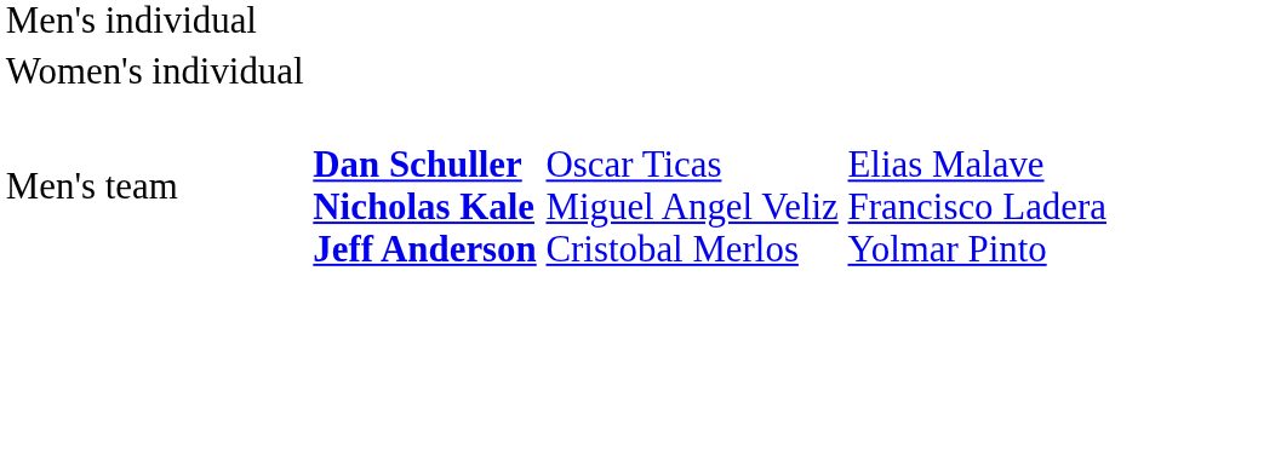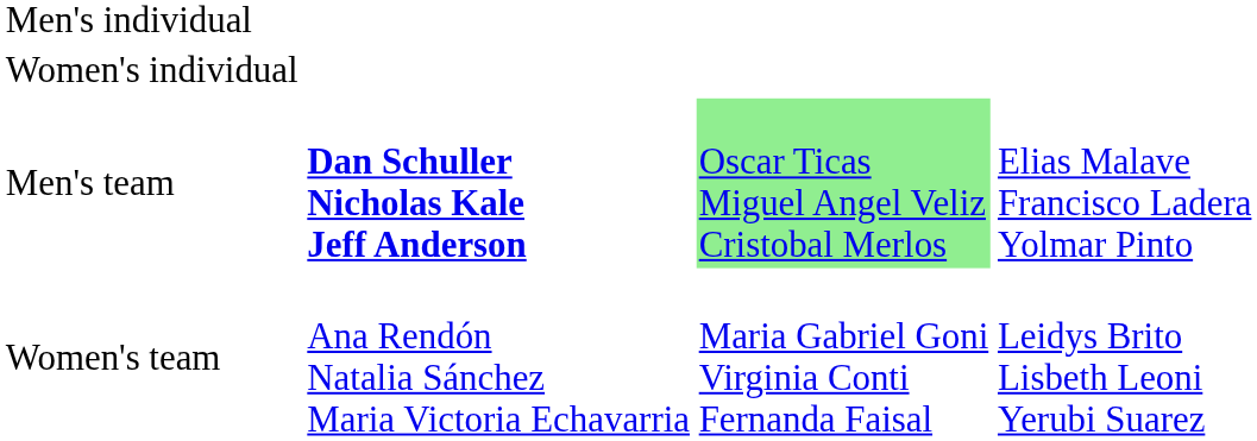 <table>
 <tr>
 <td>Men's individual</td>
 <td></td>
 <td></td>
 <td></td>
 </tr>
 <tr>
 <td>Women's individual</td>
 <td></td>
 <td></td>
 <td></td>
 </tr>
 <tr>
 <td>Men's team</td>
 <td><strong><br><a href='#'>Dan Schuller</a><br><a href='#'>Nicholas Kale</a><br><a href='#'>Jeff Anderson</a></strong></td>
-<td><br><a href='#'>Oscar Ticas</a><br><a href='#'>Miguel Angel Veliz</a><br><a href='#'>Cristobal Merlos</a></td>
+<td style="background: lightgreen;"><br><a href='#'>Oscar Ticas</a><br><a href='#'>Miguel Angel Veliz</a><br><a href='#'>Cristobal Merlos</a></td>
 <td><br><a href='#'>Elias Malave</a><br><a href='#'>Francisco Ladera</a><br><a href='#'>Yolmar Pinto</a></td>
 </tr>
+<tr>
+<td>Women's team</td>
+<td><br><a href='#'>Ana Rendón</a><br><a href='#'>Natalia Sánchez</a><br><a href='#'>Maria Victoria Echavarria</a></td>
+<td><br><a href='#'>Maria Gabriel Goni</a><br><a href='#'>Virginia Conti</a><br><a href='#'>Fernanda Faisal</a></td>
+<td><br><a href='#'>Leidys Brito</a><br><a href='#'>Lisbeth Leoni</a><br><a href='#'>Yerubi Suarez</a></td>
+</tr>
 </table>
